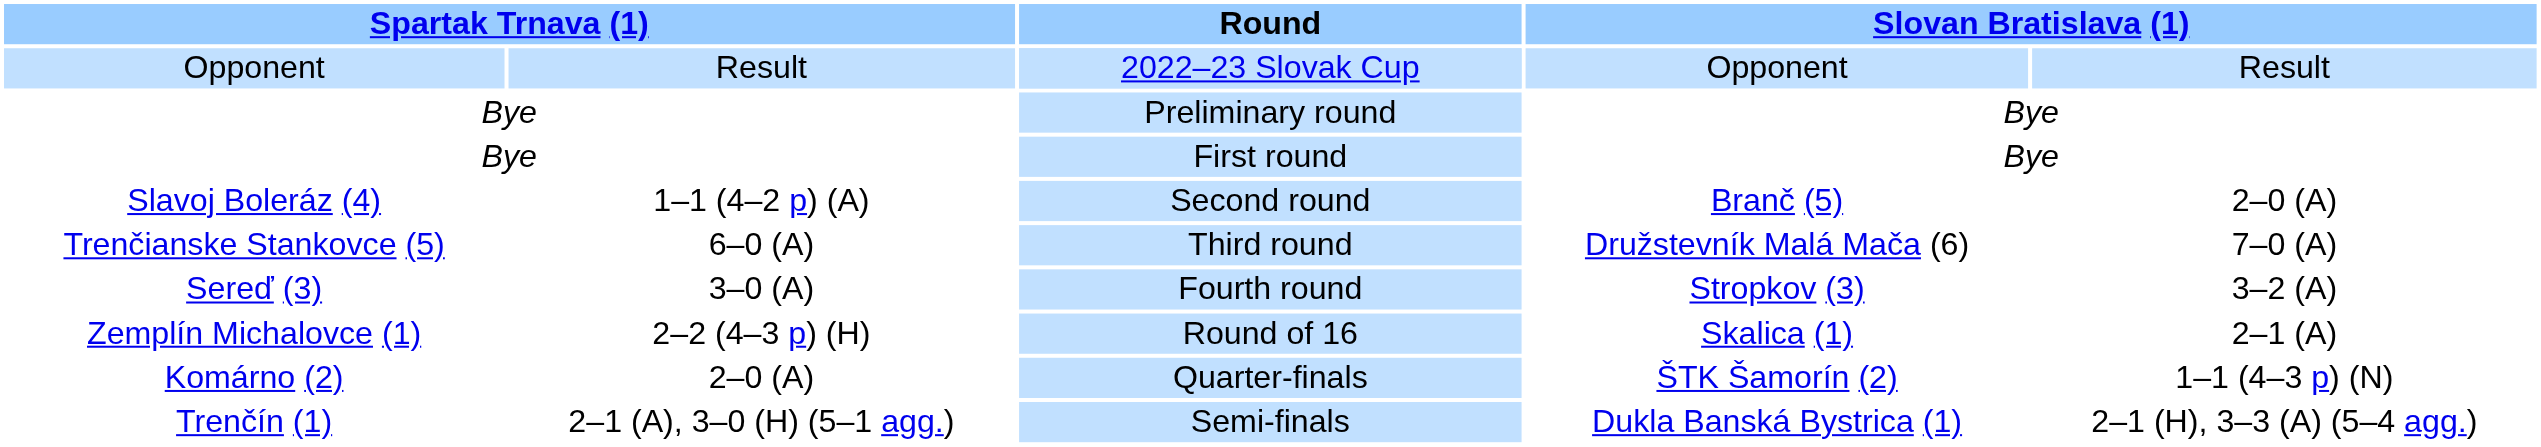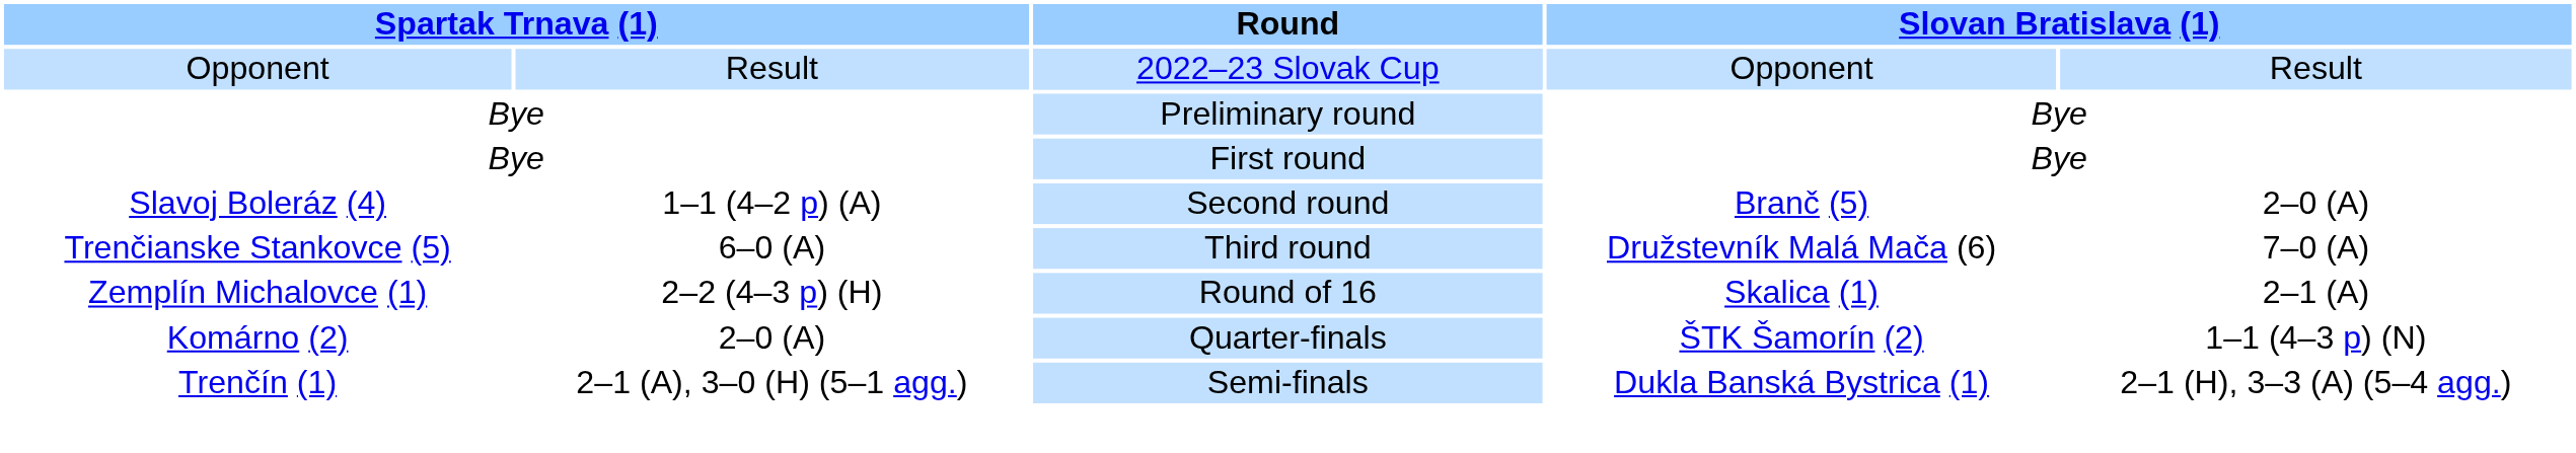 <table width="100%" style="text-align:center">
 <tr valign=top bgcolor=#99ccff>
 <th colspan=2 style="width:40%"><a href='#'>Spartak Trnava</a> <a href='#'>(1)</a></th>
 <th><strong>Round</strong></th>
 <th colspan=2 style="width:40%"><a href='#'>Slovan Bratislava</a> <a href='#'>(1)</a></th>
 </tr>
 <tr valign=top bgcolor=#c1e0ff>
 <td>Opponent</td>
 <td>Result</td>
 <td bgcolor=#c1e0ff><a href='#'>2022–23 Slovak Cup</a></td>
 <td>Opponent</td>
 <td>Result</td>
 </tr>
 <tr>
 <td colspan="2"><em>Bye</em></td>
 <td style="background:#c1e0ff;">Preliminary round</td>
 <td colspan="2"><em>Bye</em></td>
 </tr>
 <tr>
 <td colspan="2"><em>Bye</em></td>
 <td style="background:#c1e0ff;">First round</td>
 <td colspan="2"><em>Bye</em></td>
 </tr>
 <tr>
 <td><a href='#'>Slavoj Boleráz</a> <a href='#'>(4)</a></td>
 <td>1–1 (4–2 <a href='#'>p</a>) (A)</td>
 <td bgcolor=#c1e0ff>Second round</td>
 <td><a href='#'>Branč</a> <a href='#'>(5)</a></td>
 <td>2–0 (A)</td>
 </tr>
 <tr>
 <td><a href='#'>Trenčianske Stankovce</a> <a href='#'>(5)</a></td>
 <td>6–0 (A)</td>
 <td bgcolor=#c1e0ff>Third round</td>
 <td><a href='#'>Družstevník Malá Mača</a> (6)</td>
 <td>7–0 (A)</td>
 </tr>
 <tr>
-<td><a href='#'>Sereď</a> <a href='#'>(3)</a></td>
-<td>3–0 (A)</td>
-<td bgcolor=#c1e0ff>Fourth round</td>
-<td><a href='#'>Stropkov</a> <a href='#'>(3)</a></td>
-<td>3–2 (A)</td>
-</tr>
-<tr>
 <td><a href='#'>Zemplín Michalovce</a> <a href='#'>(1)</a></td>
 <td>2–2 (4–3 <a href='#'>p</a>) (H)</td>
 <td bgcolor=#c1e0ff>Round of 16</td>
 <td><a href='#'>Skalica</a> <a href='#'>(1)</a></td>
 <td>2–1 (A)</td>
 </tr>
 <tr>
 <td><a href='#'>Komárno</a> <a href='#'>(2)</a></td>
 <td>2–0 (A)</td>
 <td bgcolor=#c1e0ff>Quarter-finals</td>
 <td><a href='#'>ŠTK Šamorín</a> <a href='#'>(2)</a></td>
 <td>1–1 (4–3 <a href='#'>p</a>) (N)</td>
 </tr>
 <tr>
 <td><a href='#'>Trenčín</a> <a href='#'>(1)</a></td>
 <td>2–1 (A), 3–0 (H) (5–1 <a href='#'>agg.</a>)</td>
 <td bgcolor=#c1e0ff>Semi-finals</td>
 <td><a href='#'>Dukla Banská Bystrica</a> <a href='#'>(1)</a></td>
 <td>2–1 (H), 3–3  (A) (5–4 <a href='#'>agg.</a>)</td>
 </tr>
 </table>
